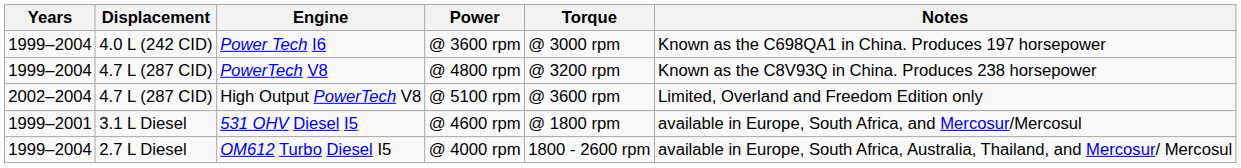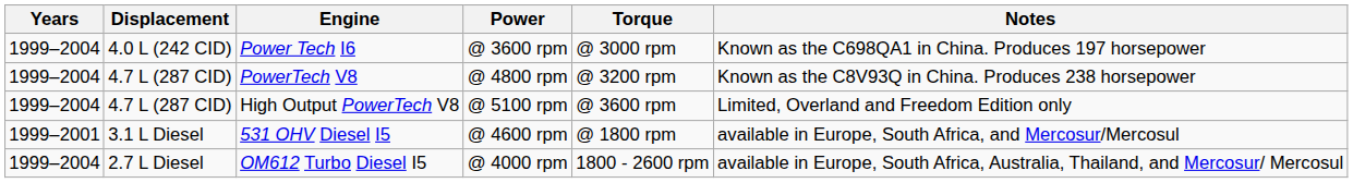 <table class="wikitable">
 <tr>
 <th>Years</th>
 <th>Displacement</th>
 <th>Engine</th>
 <th>Power</th>
 <th>Torque</th>
 <th>Notes</th>
 </tr>
 <tr>
 <td>1999–2004</td>
 <td>4.0 L (242 CID)</td>
 <td><em><a href='#'>Power Tech</a></em> <a href='#'>I6</a></td>
 <td> @ 3600 rpm</td>
 <td> @ 3000 rpm</td>
 <td>Known as the C698QA1 in China. Produces 197 horsepower</td>
 </tr>
 <tr>
 <td>1999–2004</td>
 <td>4.7 L (287 CID)</td>
 <td><em><a href='#'>PowerTech</a></em> <a href='#'>V8</a></td>
 <td> @ 4800 rpm</td>
 <td> @ 3200 rpm</td>
 <td>Known as the C8V93Q in China. Produces 238 horsepower</td>
 </tr>
 <tr>
-<td>2002–2004</td>
+<td>1999–2004</td>
 <td>4.7 L (287 CID)</td>
 <td>High Output <em><a href='#'>PowerTech</a></em> V8</td>
 <td> @ 5100 rpm</td>
 <td> @ 3600 rpm</td>
 <td>Limited, Overland and Freedom Edition only</td>
 </tr>
 <tr>
 <td>1999–2001</td>
 <td>3.1 L Diesel</td>
 <td><em><a href='#'>531 OHV</a></em> <a href='#'>Diesel</a> <a href='#'>I5</a></td>
 <td> @ 4600 rpm</td>
 <td> @ 1800 rpm</td>
 <td>available in Europe, South Africa, and <a href='#'>Mercosur</a>/Mercosul</td>
 </tr>
 <tr>
 <td>1999–2004</td>
 <td>2.7 L Diesel</td>
 <td><em><a href='#'>OM612</a></em> <a href='#'>Turbo</a> <a href='#'>Diesel</a> I5</td>
 <td> @ 4000 rpm</td>
 <td> 1800 - 2600 rpm</td>
 <td>available in Europe, South Africa, Australia, Thailand, and <a href='#'>Mercosur</a>/ Mercosul</td>
 </tr>
 </table>
